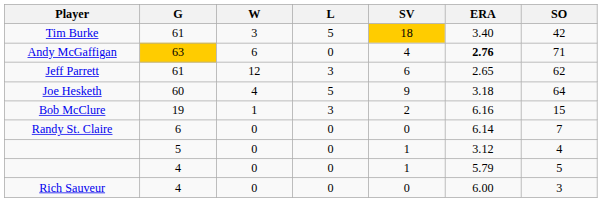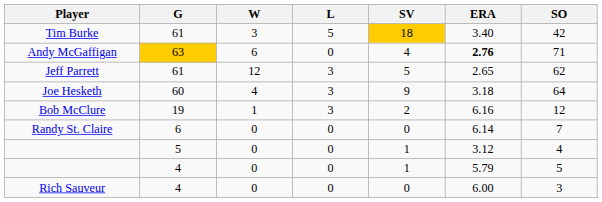 <table class="wikitable sortable">
 <tr>
 <th bgcolor="#DDDDFF" width="16%">Player</th>
 <th bgcolor="#DDDDFF" width="9%">G</th>
 <th bgcolor="#DDDDFF" width="9%">W</th>
 <th bgcolor="#DDDDFF" width="9%">L</th>
 <th bgcolor="#DDDDFF" width="9%">SV</th>
 <th bgcolor="#DDDDFF" width="9%">ERA</th>
 <th bgcolor="#DDDDFF" width="9%">SO</th>
 </tr>
 <tr align="center">
 <td><a href='#'>Tim Burke</a></td>
 <td>61</td>
 <td>3</td>
 <td>5</td>
 <td bgcolor="#FFCC00">18</td>
 <td>3.40</td>
 <td>42</td>
 </tr>
 <tr align=center>
 <td><a href='#'>Andy McGaffigan</a></td>
 <td bgcolor="#FFCC00">63</td>
 <td>6</td>
 <td>0</td>
 <td>4</td>
 <td><strong>2.76</strong></td>
 <td>71</td>
 </tr>
 <tr align="center">
 <td><a href='#'>Jeff Parrett</a></td>
 <td>61</td>
 <td>12</td>
 <td>3</td>
-<td>6</td>
+<td>5</td>
 <td>2.65</td>
 <td>62</td>
 </tr>
 <tr align="center">
 <td><a href='#'>Joe Hesketh</a></td>
 <td>60</td>
 <td>4</td>
-<td>5</td>
+<td>3</td>
 <td>9</td>
 <td>3.18</td>
 <td>64</td>
 </tr>
 <tr align="center">
 <td><a href='#'>Bob McClure</a></td>
 <td>19</td>
 <td>1</td>
 <td>3</td>
 <td>2</td>
 <td>6.16</td>
-<td>15</td>
+<td>12</td>
 </tr>
 <tr align="center">
 <td><a href='#'>Randy St. Claire</a></td>
 <td>6</td>
 <td>0</td>
 <td>0</td>
 <td>0</td>
 <td>6.14</td>
 <td>7</td>
 </tr>
 <tr align="center">
 <td></td>
 <td>5</td>
 <td>0</td>
 <td>0</td>
 <td>1</td>
 <td>3.12</td>
 <td>4</td>
 </tr>
 <tr align="center">
 <td></td>
 <td>4</td>
 <td>0</td>
 <td>0</td>
 <td>1</td>
 <td>5.79</td>
 <td>5</td>
 </tr>
 <tr align="center">
 <td><a href='#'>Rich Sauveur</a></td>
 <td>4</td>
 <td>0</td>
 <td>0</td>
 <td>0</td>
 <td>6.00</td>
 <td>3</td>
 </tr>
 </table>
